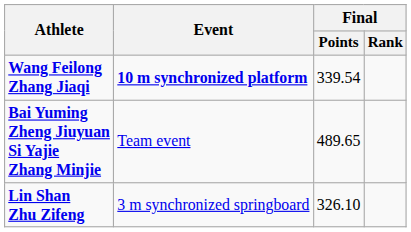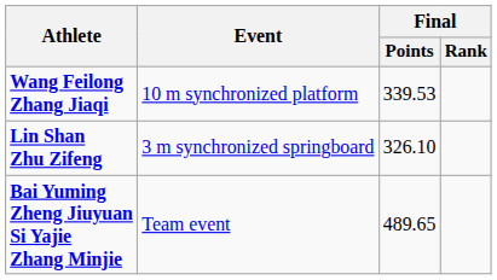 <table class="wikitable" style="text-align:center; font-size:90%;">
 <tr>
 <th rowspan="2">Athlete</th>
 <th rowspan="2">Event</th>
 <th colspan="2">Final</th>
 </tr>
 <tr style="font-size:95%">
 <th>Points</th>
 <th>Rank</th>
 </tr>
 <tr>
 <td align=left><strong><a href='#'>Wang Feilong</a><br><a href='#'>Zhang Jiaqi</a> </strong></td>
-<td align=left><strong><a href='#'>10 m synchronized platform</a></strong></td>
-<td>339.54</td>
+<td align=left><a href='#'>10 m synchronized platform</a></td>
+<td>339.53</td>
+<td></td>
+</tr>
+<tr>
+<td align=left><strong><a href='#'>Lin Shan</a> <br> <a href='#'>Zhu Zifeng</a></strong></td>
+<td align=left><a href='#'>3 m synchronized springboard</a></td>
+<td>326.10</td>
 <td></td>
 </tr>
 <tr>
 <td align=left><strong><a href='#'>Bai Yuming</a> <br> <a href='#'>Zheng Jiuyuan</a> <br> <a href='#'>Si Yajie</a> <br> <a href='#'>Zhang Minjie</a></strong></td>
 <td align=left><a href='#'>Team event</a></td>
 <td>489.65</td>
 <td></td>
 </tr>
-<tr>
-<td align=left><strong><a href='#'>Lin Shan</a> <br> <a href='#'>Zhu Zifeng</a></strong></td>
-<td align=left><a href='#'>3 m synchronized springboard</a></td>
-<td>326.10</td>
-<td></td>
-</tr>
 </table>
